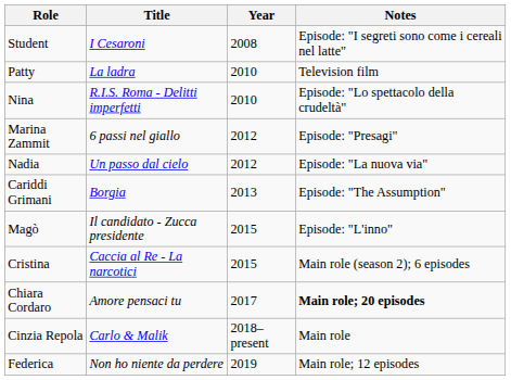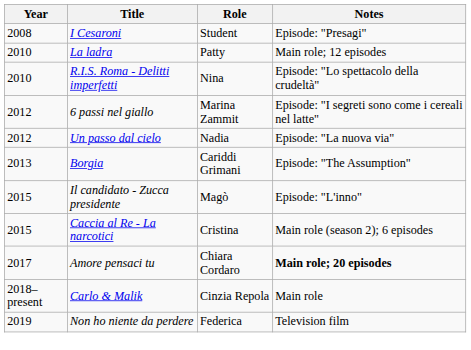 <table class="wikitable">
 <tr>
+<th>Year</th>
+<th>Title</th>
 <th>Role</th>
-<th>Title</th>
-<th>Year</th>
 <th>Notes</th>
 </tr>
 <tr>
+<td>2008</td>
+<td><em><a href='#'>I Cesaroni</a></em></td>
 <td>Student</td>
-<td><em><a href='#'>I Cesaroni</a></em></td>
-<td>2008</td>
+<td>Episode: "Presagi"</td>
+</tr>
+<tr>
+<td>2010</td>
+<td><em><a href='#'>La ladra</a></em></td>
+<td>Patty</td>
+<td>Main role; 12 episodes</td>
+</tr>
+<tr>
+<td>2010</td>
+<td><em><a href='#'>R.I.S. Roma - Delitti imperfetti</a></em></td>
+<td>Nina</td>
+<td>Episode: "Lo spettacolo della crudeltà"</td>
+</tr>
+<tr>
+<td>2012</td>
+<td><em>6 passi nel giallo</em></td>
+<td>Marina Zammit</td>
 <td>Episode: "I segreti sono come i cereali nel latte"</td>
 </tr>
 <tr>
-<td>Patty</td>
-<td><em><a href='#'>La ladra</a></em></td>
-<td>2010</td>
-<td>Television film</td>
-</tr>
-<tr>
-<td>Nina</td>
-<td><em><a href='#'>R.I.S. Roma - Delitti imperfetti</a></em></td>
-<td>2010</td>
-<td>Episode: "Lo spettacolo della crudeltà"</td>
-</tr>
-<tr>
-<td>Marina Zammit</td>
-<td><em>6 passi nel giallo</em></td>
 <td>2012</td>
-<td>Episode: "Presagi"</td>
-</tr>
-<tr>
+<td><em><a href='#'>Un passo dal cielo</a></em></td>
 <td>Nadia</td>
-<td><em><a href='#'>Un passo dal cielo</a></em></td>
-<td>2012</td>
 <td>Episode: "La nuova via"</td>
 </tr>
 <tr>
+<td>2013</td>
+<td><em><a href='#'>Borgia</a></em></td>
 <td>Cariddi Grimani</td>
-<td><em><a href='#'>Borgia</a></em></td>
-<td>2013</td>
 <td>Episode: "The Assumption"</td>
 </tr>
 <tr>
+<td>2015</td>
+<td><em>Il candidato - Zucca presidente</em></td>
 <td>Magò</td>
-<td><em>Il candidato - Zucca presidente</em></td>
-<td>2015</td>
 <td>Episode: "L'inno"</td>
 </tr>
 <tr>
+<td>2015</td>
+<td><em><a href='#'>Caccia al Re - La narcotici</a></em></td>
 <td>Cristina</td>
-<td><em><a href='#'>Caccia al Re - La narcotici</a></em></td>
-<td>2015</td>
 <td>Main role (season 2); 6 episodes</td>
 </tr>
 <tr>
+<td>2017</td>
+<td><em>Amore pensaci tu</em></td>
 <td>Chiara Cordaro</td>
-<td><em>Amore pensaci tu</em></td>
-<td>2017</td>
 <td><strong>Main role; 20 episodes</strong></td>
 </tr>
 <tr>
+<td>2018–present</td>
+<td><em><a href='#'>Carlo & Malik</a></em></td>
 <td>Cinzia Repola</td>
-<td><em><a href='#'>Carlo & Malik</a></em></td>
-<td>2018–present</td>
 <td>Main role</td>
 </tr>
 <tr>
+<td>2019</td>
+<td><em>Non ho niente da perdere</em></td>
 <td>Federica</td>
-<td><em>Non ho niente da perdere</em></td>
-<td>2019</td>
-<td>Main role; 12 episodes</td>
+<td>Television film</td>
 </tr>
 </table>
